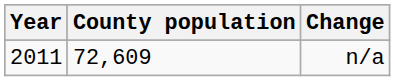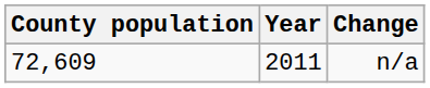 <table class="wikitable">
 <tr>
+<th>County population</th>
 <th>Year</th>
-<th>County population</th>
 <th>Change</th>
 </tr>
 <tr>
+<td>72,609</td>
 <td>2011</td>
-<td>72,609</td>
 <td align="right">n/a</td>
 </tr>
 </table>
